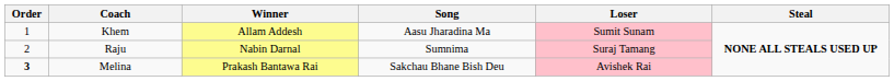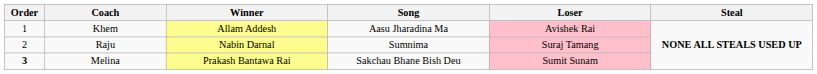 <table class="wikitable" style="text-align:center; width:100%;">
 <tr>
 <th scope="col" style="width:5%;">Order</th>
 <th scope="col" style="width:15%;">Coach</th>
 <th scope="col" style="width:20%;">Winner</th>
 <th scope="col" style="width:20%;">Song</th>
 <th scope="col" style="width:20%;">Loser</th>
 <th scope="col" style="width:20%;">Steal</th>
 </tr>
 <tr>
 <td scope="row">1</td>
 <td>Khem</td>
 <td style="background:#fdfc8f;">Allam Addesh</td>
 <td>Aasu Jharadina Ma</td>
-<td style="background:pink;">Sumit Sunam</td>
+<td style="background:pink;">Avishek Rai</td>
 <td rowspan="3"><strong>NONE ALL STEALS USED UP</strong></td>
 </tr>
 <tr>
 <td scope="row">2</td>
 <td>Raju</td>
 <td style="background:#fdfc8f;">Nabin Darnal</td>
 <td>Sumnima</td>
 <td style="background:pink;">Suraj Tamang</td>
 </tr>
 <tr>
 <td scope="row"><strong>3</strong></td>
 <td>Melina</td>
 <td style="background:#fdfc8f;">Prakash Bantawa Rai</td>
 <td>Sakchau Bhane Bish Deu</td>
-<td style="background:pink;">Avishek Rai</td>
+<td style="background:pink;">Sumit Sunam</td>
 </tr>
 </table>
